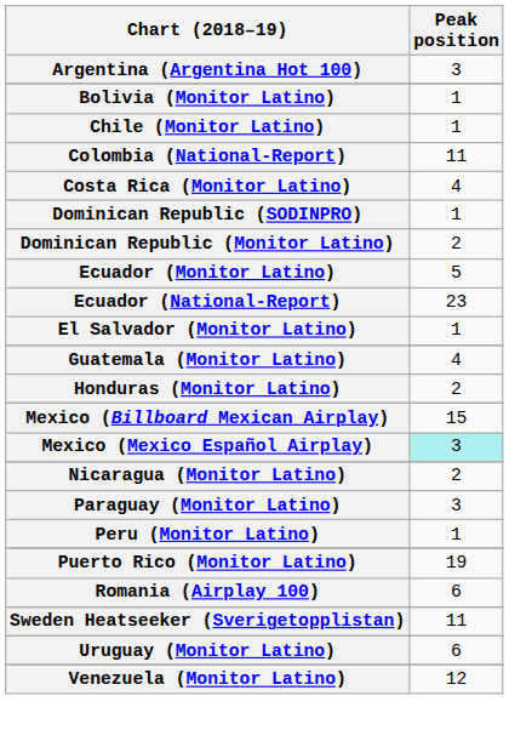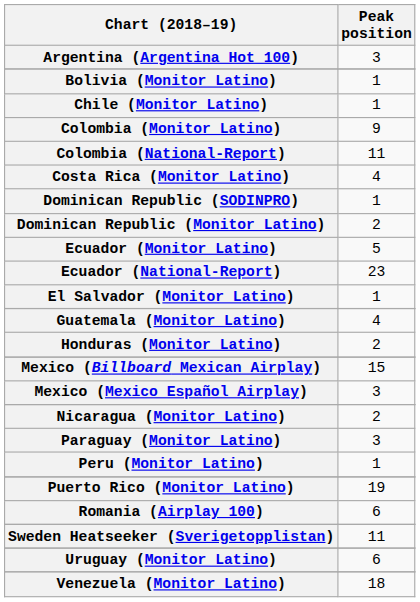 <table class="wikitable sortable plainrowheaders" style="text-align:center">
 <tr>
 <th scope="col">Chart (2018–19)</th>
 <th scope="col">Peak<br> position</th>
 </tr>
 <tr>
 <th scope="row">Argentina (<a href='#'>Argentina Hot 100</a>)</th>
 <td>3</td>
 </tr>
 <tr>
 </tr>
 <tr>
 <th scope="row">Bolivia (<a href='#'>Monitor Latino</a>)</th>
 <td>1</td>
 </tr>
 <tr>
 <th scope="row">Chile (<a href='#'>Monitor Latino</a>)</th>
 <td>1</td>
+</tr>
+<tr>
+<th scope="row">Colombia (<a href='#'>Monitor Latino</a>)</th>
+<td>9</td>
 </tr>
 <tr>
 <th scope="row">Colombia (<a href='#'>National-Report</a>)</th>
 <td>11</td>
 </tr>
 <tr>
 <th scope="row">Costa Rica (<a href='#'>Monitor Latino</a>)</th>
 <td>4</td>
 </tr>
 <tr>
 <th scope="row">Dominican Republic (<a href='#'>SODINPRO</a>)</th>
 <td>1</td>
 </tr>
 <tr>
 <th scope="row">Dominican Republic (<a href='#'>Monitor Latino</a>)</th>
 <td>2</td>
 </tr>
 <tr>
 <th scope="row">Ecuador (<a href='#'>Monitor Latino</a>)</th>
 <td>5</td>
 </tr>
 <tr>
 <th scope="row">Ecuador (<a href='#'>National-Report</a>)</th>
 <td>23</td>
 </tr>
 <tr>
 <th scope="row">El Salvador (<a href='#'>Monitor Latino</a>)</th>
 <td>1</td>
 </tr>
 <tr>
 </tr>
 <tr>
 <th scope="row">Guatemala (<a href='#'>Monitor Latino</a>)</th>
 <td>4</td>
 </tr>
 <tr>
 <th scope="row">Honduras (<a href='#'>Monitor Latino</a>)</th>
 <td>2</td>
 </tr>
 <tr>
 </tr>
 <tr>
 </tr>
 <tr>
 <th scope="row">Mexico (<a href='#'><em>Billboard</em> Mexican Airplay</a>)</th>
 <td>15</td>
 </tr>
 <tr>
 <th scope="row">Mexico (<a href='#'>Mexico Español Airplay</a>)</th>
-<td style="background: paleturquoise;">3</td>
+<td>3</td>
 </tr>
 <tr>
 </tr>
 <tr>
 <th scope="row">Nicaragua (<a href='#'>Monitor Latino</a>)</th>
 <td>2</td>
 </tr>
 <tr>
 <th scope="row">Paraguay (<a href='#'>Monitor Latino</a>)</th>
 <td>3</td>
 </tr>
 <tr>
 <th scope="row">Peru (<a href='#'>Monitor Latino</a>)</th>
 <td>1</td>
 </tr>
 <tr>
 </tr>
 <tr>
 </tr>
 <tr>
 <th scope="row">Puerto Rico (<a href='#'>Monitor Latino</a>)</th>
 <td>19</td>
 </tr>
 <tr>
 <th scope="row">Romania (<a href='#'>Airplay 100</a>)</th>
 <td>6</td>
 </tr>
 <tr>
 </tr>
 <tr>
 </tr>
 <tr>
 </tr>
 <tr>
 <th scope="row">Sweden Heatseeker (<a href='#'>Sverigetopplistan</a>)</th>
 <td>11</td>
 </tr>
 <tr>
 </tr>
 <tr>
 <th scope="row">Uruguay (<a href='#'>Monitor Latino</a>)</th>
 <td>6</td>
 </tr>
 <tr>
 </tr>
 <tr>
 </tr>
 <tr>
 </tr>
 <tr>
 </tr>
 <tr>
 </tr>
 <tr>
 </tr>
 <tr>
 <th scope="row">Venezuela (<a href='#'>Monitor Latino</a>)</th>
-<td>12</td>
+<td>18</td>
 </tr>
 </table>
